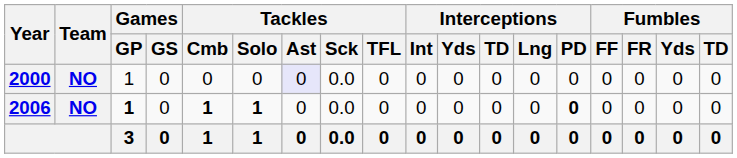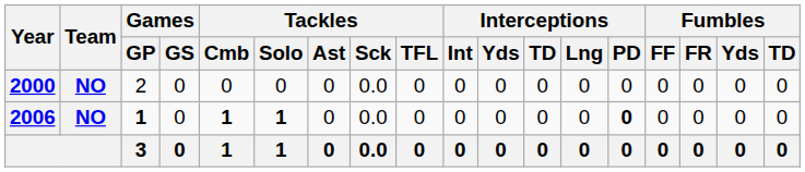 <table class="wikitable" style="text-align:center">
 <tr>
 <th rowspan="2">Year</th>
 <th rowspan="2">Team</th>
 <th colspan="2">Games</th>
 <th colspan="5">Tackles</th>
 <th colspan="5">Interceptions</th>
 <th colspan="4">Fumbles</th>
 </tr>
 <tr>
 <th>GP</th>
 <th>GS</th>
 <th>Cmb</th>
 <th>Solo</th>
 <th>Ast</th>
 <th>Sck</th>
 <th>TFL</th>
 <th>Int</th>
 <th>Yds</th>
 <th>TD</th>
 <th>Lng</th>
 <th>PD</th>
 <th>FF</th>
 <th>FR</th>
 <th>Yds</th>
 <th>TD</th>
 </tr>
 <tr>
 <th><a href='#'>2000</a></th>
 <th><a href='#'>NO</a></th>
-<td>1</td>
+<td>2</td>
 <td>0</td>
 <td>0</td>
 <td>0</td>
-<td style="background: lavender;">0</td>
+<td>0</td>
 <td>0.0</td>
 <td>0</td>
 <td>0</td>
 <td>0</td>
 <td>0</td>
 <td>0</td>
 <td>0</td>
 <td>0</td>
 <td>0</td>
 <td>0</td>
 <td>0</td>
 </tr>
 <tr>
 <th><a href='#'>2006</a></th>
 <th><a href='#'>NO</a></th>
 <td><strong>1</strong></td>
 <td>0</td>
 <td><strong>1</strong></td>
 <td><strong>1</strong></td>
 <td>0</td>
 <td>0.0</td>
 <td>0</td>
 <td>0</td>
 <td>0</td>
 <td>0</td>
 <td>0</td>
 <td><strong>0</strong></td>
 <td>0</td>
 <td>0</td>
 <td>0</td>
 <td>0</td>
 </tr>
 <tr>
 <th colspan="2"></th>
 <th>3</th>
 <th>0</th>
 <th>1</th>
 <th>1</th>
 <th>0</th>
 <th>0.0</th>
 <th>0</th>
 <th>0</th>
 <th>0</th>
 <th>0</th>
 <th>0</th>
 <th>0</th>
 <th>0</th>
 <th>0</th>
 <th>0</th>
 <th>0</th>
 </tr>
 </table>
